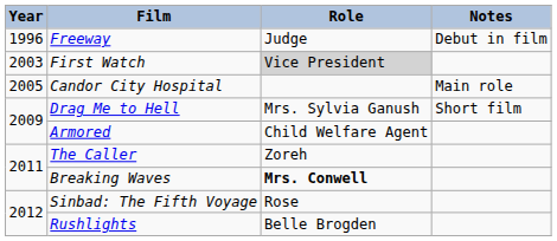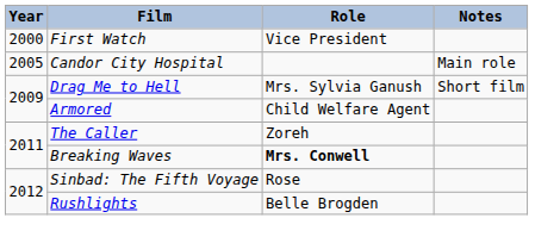 <table class="wikitable" style="font-size:95%;">
 <tr>
 <th style="background:#B0C4DE;">Year</th>
 <th style="background:#B0C4DE;">Film</th>
 <th style="background:#B0C4DE;">Role</th>
 <th style="background:#B0C4DE;">Notes</th>
 </tr>
 <tr>
-<td>1996</td>
-<td><em><a href='#'>Freeway</a></em></td>
-<td>Judge</td>
-<td>Debut in film</td>
-</tr>
-<tr>
-<td>2003</td>
+<td>2000</td>
 <td><em>First Watch</em></td>
-<td style="background: lightgrey;">Vice President</td>
+<td>Vice President</td>
 <td></td>
 </tr>
 <tr>
 <td>2005</td>
 <td><em>Candor City Hospital</em></td>
 <td></td>
 <td>Main role</td>
 </tr>
 <tr>
 <td rowspan="2">2009</td>
 <td><em><a href='#'>Drag Me to Hell</a></em></td>
 <td>Mrs. Sylvia Ganush</td>
 <td>Short film</td>
 </tr>
 <tr>
 <td><em><a href='#'>Armored</a></em></td>
 <td>Child Welfare Agent</td>
 <td></td>
 </tr>
 <tr>
 <td rowspan="2">2011</td>
 <td><em><a href='#'>The Caller</a></em></td>
 <td>Zoreh</td>
 <td></td>
 </tr>
 <tr>
 <td><em>Breaking Waves</em></td>
 <td><strong>Mrs. Conwell</strong></td>
 <td></td>
 </tr>
 <tr>
 <td rowspan="2">2012</td>
 <td><em>Sinbad: The Fifth Voyage</em></td>
 <td>Rose</td>
 <td></td>
 </tr>
 <tr>
 <td><em><a href='#'>Rushlights</a></em></td>
 <td>Belle Brogden</td>
 <td></td>
 </tr>
 </table>
